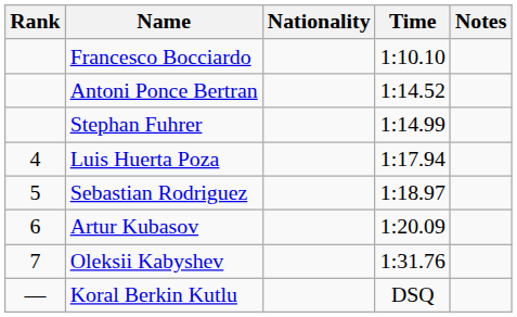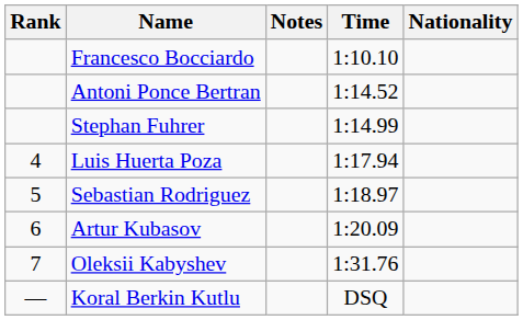 <table class="wikitable sortable" style="text-align:center">
 <tr>
 <th>Rank</th>
 <th>Name</th>
+<th>Notes</th>
+<th>Time</th>
 <th>Nationality</th>
-<th>Time</th>
-<th>Notes</th>
 </tr>
 <tr>
 <td></td>
 <td align=left><a href='#'>Francesco Bocciardo</a></td>
+<td></td>
+<td>1:10.10</td>
 <td align=left></td>
-<td>1:10.10</td>
-<td></td>
 </tr>
 <tr>
 <td></td>
 <td align=left><a href='#'>Antoni Ponce Bertran</a></td>
+<td></td>
+<td>1:14.52</td>
 <td align=left></td>
-<td>1:14.52</td>
-<td></td>
 </tr>
 <tr>
 <td></td>
 <td align=left><a href='#'>Stephan Fuhrer</a></td>
+<td></td>
+<td>1:14.99</td>
 <td align=left></td>
-<td>1:14.99</td>
-<td></td>
 </tr>
 <tr>
 <td>4</td>
 <td align=left><a href='#'>Luis Huerta Poza</a></td>
+<td></td>
+<td>1:17.94</td>
 <td align=left></td>
-<td>1:17.94</td>
-<td></td>
 </tr>
 <tr>
 <td>5</td>
 <td align=left><a href='#'>Sebastian Rodriguez</a></td>
+<td></td>
+<td>1:18.97</td>
 <td align=left></td>
-<td>1:18.97</td>
-<td></td>
 </tr>
 <tr>
 <td>6</td>
 <td align=left><a href='#'>Artur Kubasov</a></td>
+<td></td>
+<td>1:20.09</td>
 <td align=left></td>
-<td>1:20.09</td>
-<td></td>
 </tr>
 <tr>
 <td>7</td>
 <td align=left><a href='#'>Oleksii Kabyshev</a></td>
+<td></td>
+<td>1:31.76</td>
 <td align=left></td>
-<td>1:31.76</td>
-<td></td>
 </tr>
 <tr>
 <td>—</td>
 <td align=left><a href='#'>Koral Berkin Kutlu</a></td>
+<td></td>
+<td>DSQ</td>
 <td align=left></td>
-<td>DSQ</td>
-<td></td>
 </tr>
 </table>
